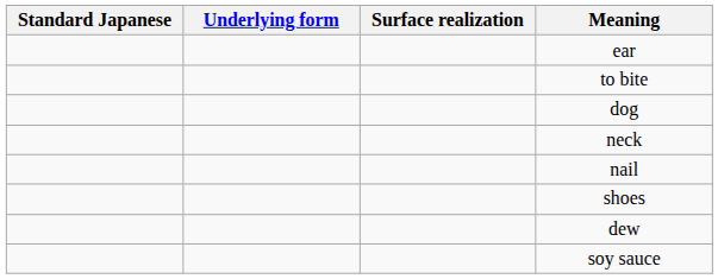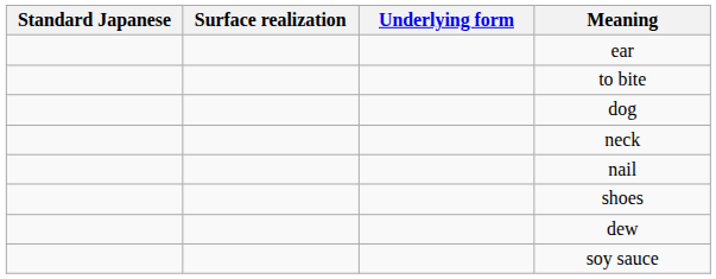 <table class="wikitable" style="table-layout:fixed; text-align:center; width:600px; margin:15px;">
 <tr>
 <th>Standard Japanese</th>
+<th>Surface realization</th>
 <th><a href='#'>Underlying form</a></th>
-<th>Surface realization</th>
 <th>Meaning</th>
 </tr>
 <tr>
 <td></td>
 <td></td>
 <td></td>
 <td>ear</td>
 </tr>
 <tr>
 <td></td>
 <td></td>
 <td></td>
 <td>to bite</td>
 </tr>
 <tr>
 <td></td>
 <td></td>
 <td></td>
 <td>dog</td>
 </tr>
 <tr>
 <td></td>
 <td></td>
 <td></td>
 <td>neck</td>
 </tr>
 <tr>
 <td></td>
 <td></td>
 <td></td>
 <td>nail</td>
 </tr>
 <tr>
 <td></td>
 <td></td>
 <td></td>
 <td>shoes</td>
 </tr>
 <tr>
 <td></td>
 <td></td>
 <td></td>
 <td>dew</td>
 </tr>
 <tr>
 <td></td>
 <td></td>
 <td></td>
 <td>soy sauce</td>
 </tr>
 </table>
